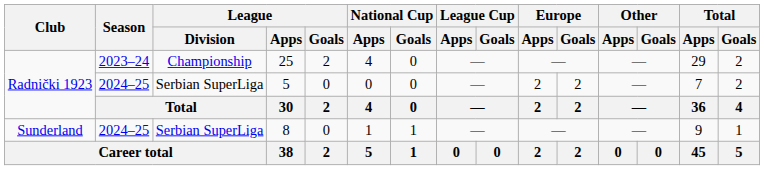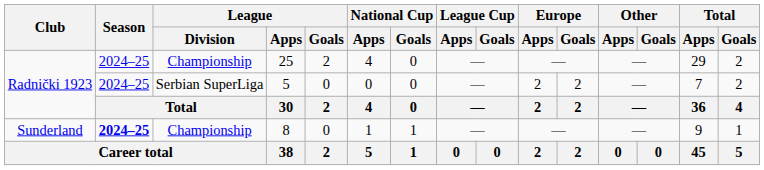 <table class=wikitable style=text-align:center>
 <tr>
 <th rowspan="2">Club</th>
 <th rowspan="2">Season</th>
 <th colspan="3">League</th>
 <th colspan="2">National Cup</th>
 <th colspan="2">League Cup</th>
 <th colspan="2">Europe</th>
 <th colspan="2">Other</th>
 <th colspan="2">Total</th>
 </tr>
 <tr>
 <th>Division</th>
 <th>Apps</th>
 <th>Goals</th>
 <th>Apps</th>
 <th>Goals</th>
 <th>Apps</th>
 <th>Goals</th>
 <th>Apps</th>
 <th>Goals</th>
 <th>Apps</th>
 <th>Goals</th>
 <th>Apps</th>
 <th>Goals</th>
 </tr>
 <tr>
 <td rowspan="3"><a href='#'>Radnički 1923</a></td>
-<td><a href='#'>2023–24</a></td>
+<td><a href='#'>2024–25</a></td>
 <td><a href='#'>Championship</a></td>
 <td>25</td>
 <td>2</td>
 <td>4</td>
 <td>0</td>
 <td colspan="2">—</td>
 <td colspan="2">—</td>
 <td colspan="2">—</td>
 <td>29</td>
 <td>2</td>
 </tr>
 <tr>
 <td><a href='#'>2024–25</a></td>
 <td>Serbian SuperLiga</td>
 <td>5</td>
 <td>0</td>
 <td>0</td>
 <td>0</td>
 <td colspan="2">—</td>
 <td>2</td>
 <td>2</td>
 <td colspan="2">—</td>
 <td>7</td>
 <td>2</td>
 </tr>
 <tr>
 <th colspan="2">Total</th>
 <th>30</th>
 <th>2</th>
 <th>4</th>
 <th>0</th>
 <th colspan="2">—</th>
 <th>2</th>
 <th>2</th>
 <th colspan="2">—</th>
 <th>36</th>
 <th>4</th>
 </tr>
 <tr>
 <td><a href='#'>Sunderland</a></td>
-<td><a href='#'>2024–25</a></td>
-<td><a href='#'>Serbian SuperLiga</a></td>
+<td><strong><a href='#'>2024–25</a></strong></td>
+<td><a href='#'>Championship</a></td>
 <td>8</td>
 <td>0</td>
 <td>1</td>
 <td>1</td>
 <td colspan="2">—</td>
 <td colspan="2">—</td>
 <td colspan="2">—</td>
 <td>9</td>
 <td>1</td>
 </tr>
 <tr>
 <th colspan="3">Career total</th>
 <th>38</th>
 <th>2</th>
 <th>5</th>
 <th>1</th>
 <th>0</th>
 <th>0</th>
 <th>2</th>
 <th>2</th>
 <th>0</th>
 <th>0</th>
 <th>45</th>
 <th>5</th>
 </tr>
 </table>
